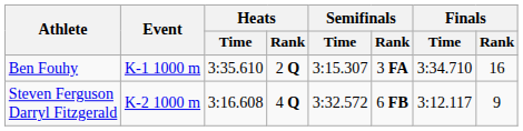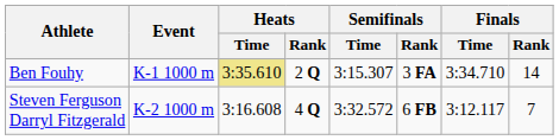 <table class="wikitable" style="font-size:90%">
 <tr>
 <th rowspan="2">Athlete</th>
 <th rowspan="2">Event</th>
 <th colspan=2>Heats</th>
 <th colspan=2>Semifinals</th>
 <th colspan=2>Finals</th>
 </tr>
 <tr style="font-size:95%">
 <th>Time</th>
 <th>Rank</th>
 <th>Time</th>
 <th>Rank</th>
 <th>Time</th>
 <th>Rank</th>
 </tr>
 <tr align=center>
 <td align=left><a href='#'>Ben Fouhy</a></td>
 <td align=left><a href='#'>K-1 1000 m</a></td>
-<td>3:35.610</td>
+<td style="background: khaki;">3:35.610</td>
 <td>2 <strong>Q</strong></td>
 <td>3:15.307</td>
 <td>3 <strong>FA</strong></td>
 <td>3:34.710</td>
-<td>16</td>
+<td>14</td>
 </tr>
 <tr align=center>
 <td align=left><a href='#'>Steven Ferguson</a><br><a href='#'>Darryl Fitzgerald</a></td>
 <td align=left><a href='#'>K-2 1000 m</a></td>
 <td>3:16.608</td>
 <td>4 <strong>Q</strong></td>
 <td>3:32.572</td>
 <td>6 <strong>FB</strong></td>
 <td>3:12.117</td>
-<td>9</td>
+<td>7</td>
 </tr>
 </table>
